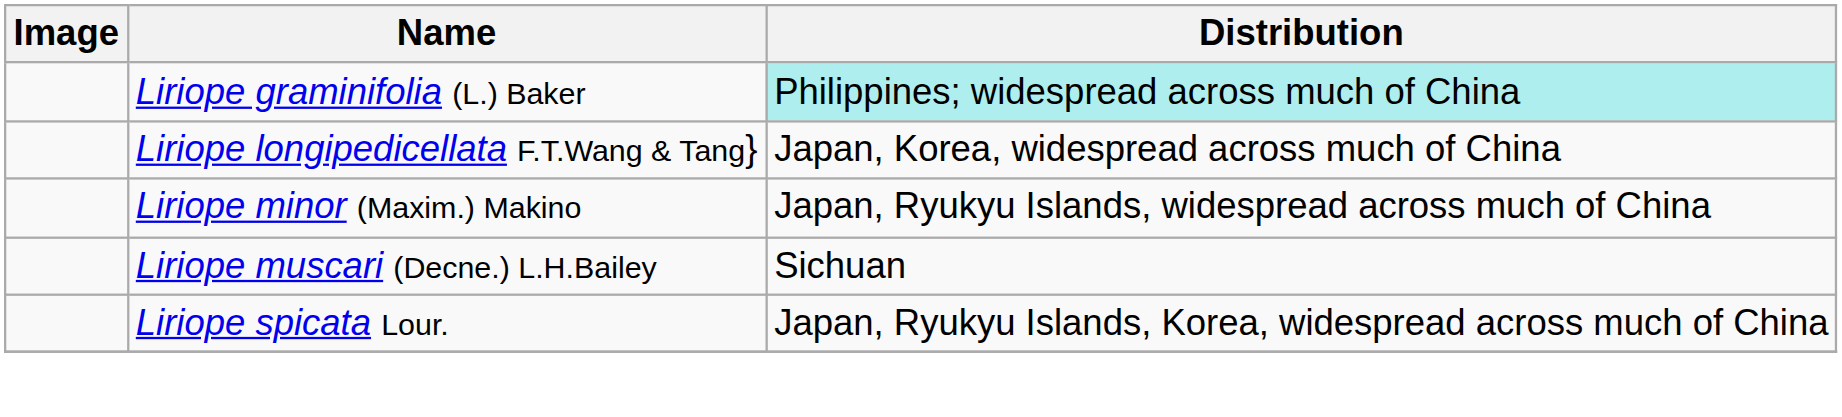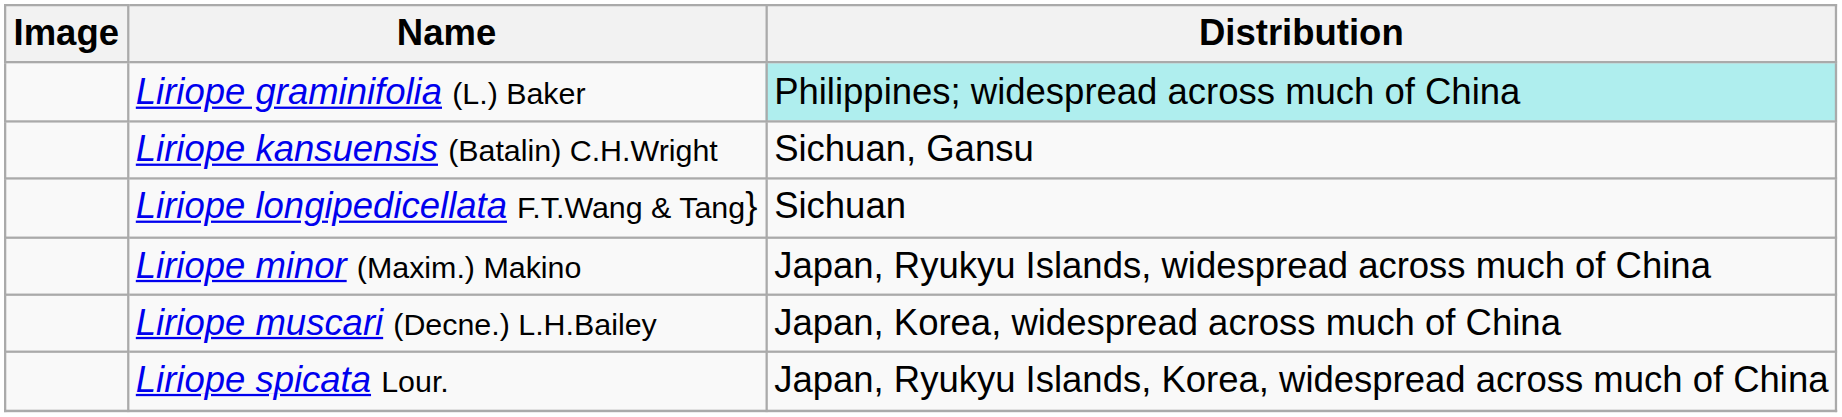 <table class="wikitable">
 <tr>
 <th>Image</th>
 <th>Name</th>
 <th>Distribution</th>
 </tr>
 <tr>
 <td></td>
 <td><em><a href='#'>Liriope graminifolia</a></em>  <small>(L.) Baker</small></td>
 <td style="background: paleturquoise;">Philippines; widespread across much of China</td>
 </tr>
 <tr>
 <td></td>
+<td><em><a href='#'>Liriope kansuensis</a></em> <small>(Batalin) C.H.Wright</small></td>
+<td>Sichuan, Gansu</td>
+</tr>
+<tr>
+<td></td>
 <td><em><a href='#'>Liriope longipedicellata</a></em>  <small>F.T.Wang & Tang</small>}</td>
-<td>Japan, Korea, widespread across much of China</td>
+<td>Sichuan</td>
 </tr>
 <tr>
 <td></td>
 <td><em><a href='#'>Liriope minor</a></em>  <small>(Maxim.) Makino</small></td>
 <td>Japan, Ryukyu Islands, widespread across much of China</td>
 </tr>
 <tr>
 <td></td>
 <td><em><a href='#'>Liriope muscari</a></em> <small>(Decne.) L.H.Bailey</small></td>
-<td>Sichuan</td>
+<td>Japan, Korea, widespread across much of China</td>
 </tr>
 <tr>
 <td></td>
 <td><em><a href='#'>Liriope spicata</a></em> <small>Lour.</small></td>
 <td>Japan, Ryukyu Islands, Korea, widespread across much of China</td>
 </tr>
 <tr>
 </tr>
 </table>
